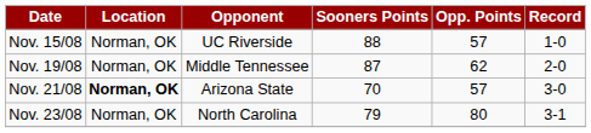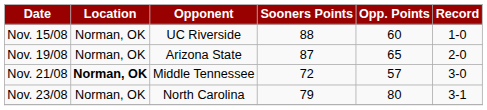 <table class="wikitable" style="text-align:center">
 <tr>
 <th style="background:#990000;color:#FFFFFF;">Date</th>
 <th style="background:#990000;color:#FFFFFF;">Location</th>
 <th style="background:#990000;color:#FFFFFF;">Opponent</th>
 <th style="background:#990000;color:#FFFFFF;">Sooners Points</th>
 <th style="background:#990000;color:#FFFFFF;">Opp. Points</th>
 <th style="background:#990000;color:#FFFFFF;">Record</th>
 </tr>
 <tr>
 <td>Nov. 15/08</td>
 <td>Norman, OK</td>
 <td>UC Riverside</td>
 <td>88</td>
-<td>57</td>
+<td>60</td>
 <td>1-0</td>
 </tr>
 <tr>
 <td>Nov. 19/08</td>
 <td>Norman, OK</td>
-<td>Middle Tennessee</td>
+<td>Arizona State</td>
 <td>87</td>
-<td>62</td>
+<td>65</td>
 <td>2-0</td>
 </tr>
 <tr>
 <td>Nov. 21/08</td>
 <td><strong>Norman, OK</strong></td>
-<td>Arizona State</td>
-<td>70</td>
+<td>Middle Tennessee</td>
+<td>72</td>
 <td>57</td>
 <td>3-0</td>
 </tr>
 <tr>
 <td>Nov. 23/08</td>
 <td>Norman, OK</td>
 <td>North Carolina</td>
 <td>79</td>
 <td>80</td>
 <td>3-1</td>
 </tr>
 <tr>
 </tr>
 </table>
